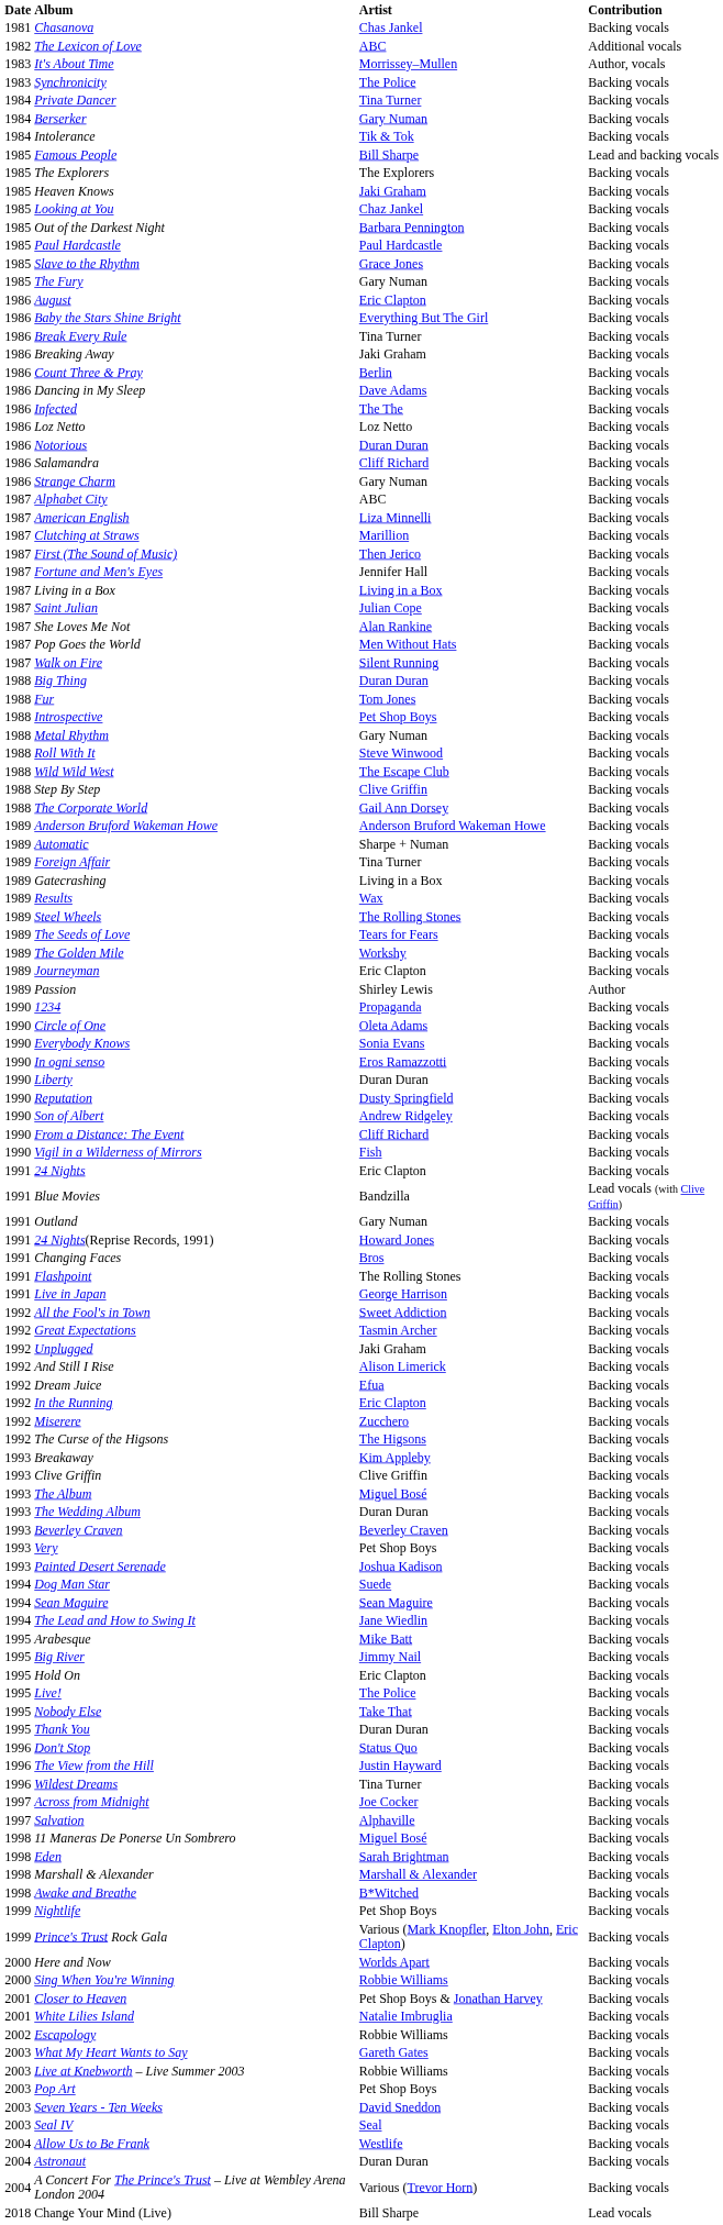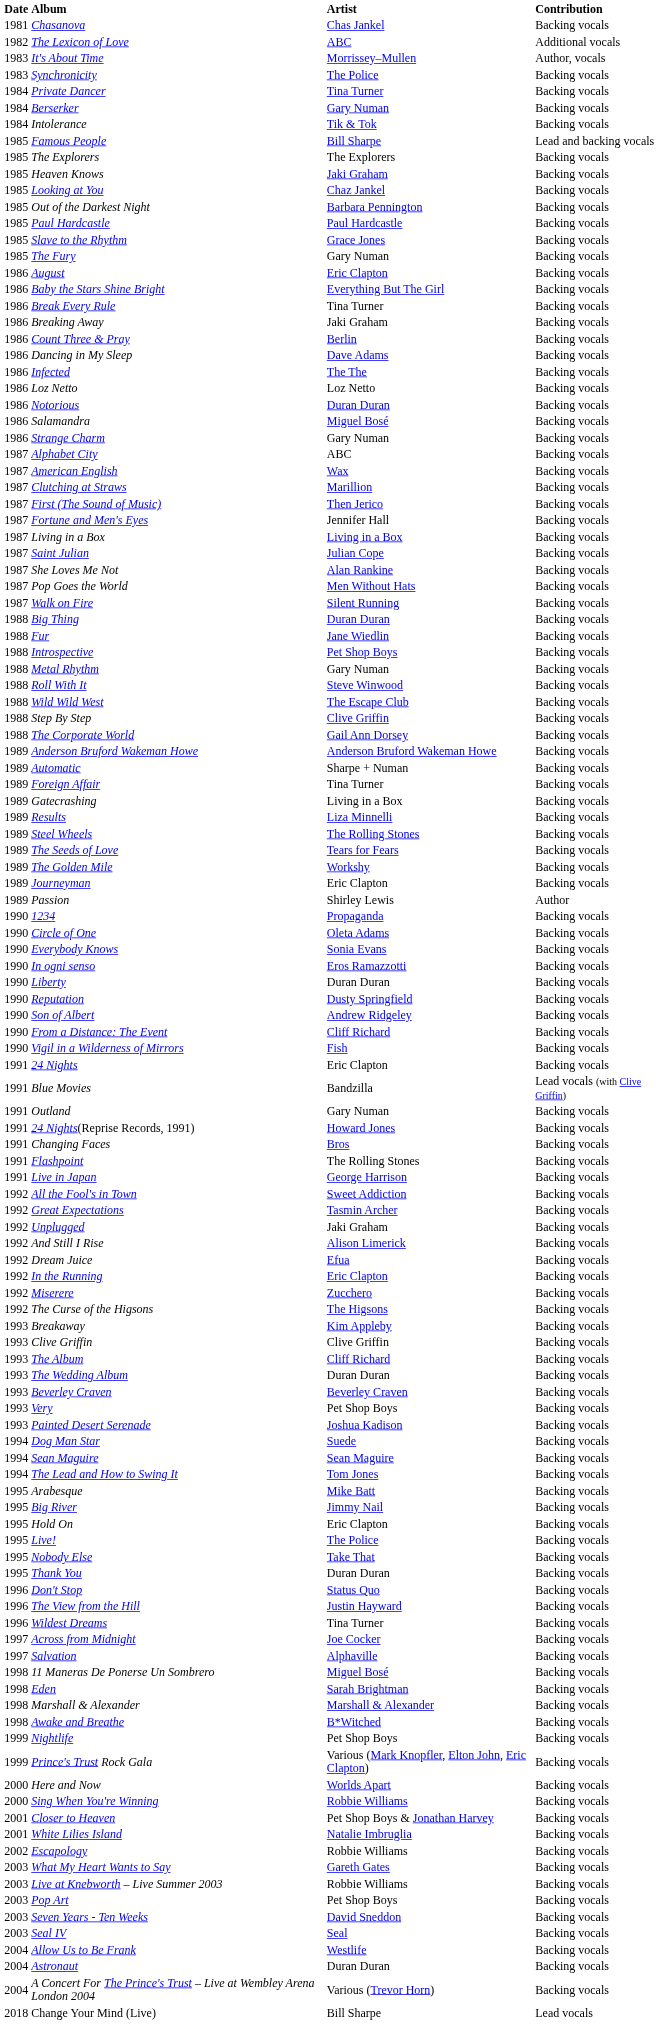 <table class="standard sortable">
 <tr>
 <th align="left">Date</th>
 <th align="left">Album</th>
 <th align="left">Artist</th>
 <th align="left">Contribution</th>
 </tr>
 <tr>
 <td>1981</td>
 <td><em><a href='#'>Chasanova</a></em></td>
 <td><a href='#'>Chas Jankel</a></td>
 <td>Backing vocals</td>
 </tr>
 <tr>
 <td>1982</td>
 <td><em><a href='#'>The Lexicon of Love</a></em></td>
 <td><a href='#'>ABC</a></td>
 <td>Additional vocals</td>
 </tr>
 <tr>
 <td>1983</td>
 <td><em><a href='#'>It's About Time</a></em></td>
 <td><a href='#'>Morrissey–Mullen</a></td>
 <td>Author, vocals</td>
 </tr>
 <tr>
 <td>1983</td>
 <td><em><a href='#'>Synchronicity</a></em></td>
 <td><a href='#'>The Police</a></td>
 <td>Backing vocals</td>
 </tr>
 <tr>
 <td>1984</td>
 <td><em><a href='#'>Private Dancer</a></em></td>
 <td><a href='#'>Tina Turner</a></td>
 <td>Backing vocals</td>
 </tr>
 <tr>
 <td>1984</td>
 <td><em><a href='#'>Berserker</a></em></td>
 <td><a href='#'>Gary Numan</a></td>
 <td>Backing vocals</td>
 </tr>
 <tr>
 <td>1984</td>
 <td><em>Intolerance</em></td>
 <td><a href='#'>Tik & Tok</a></td>
 <td>Backing vocals</td>
 <td></td>
 </tr>
 <tr>
 <td>1985</td>
 <td><em><a href='#'>Famous People</a></em></td>
 <td><a href='#'>Bill Sharpe</a></td>
 <td>Lead and backing vocals</td>
 </tr>
 <tr>
 <td>1985</td>
 <td><em>The Explorers</em></td>
 <td>The Explorers</td>
 <td>Backing vocals</td>
 </tr>
 <tr>
 <td>1985</td>
 <td><em>Heaven Knows</em></td>
 <td><a href='#'>Jaki Graham</a></td>
 <td>Backing vocals</td>
 <td></td>
 </tr>
 <tr>
 <td>1985</td>
 <td><em><a href='#'>Looking at You</a></em></td>
 <td><a href='#'>Chaz Jankel</a></td>
 <td>Backing vocals</td>
 </tr>
 <tr>
 <td>1985</td>
 <td><em>Out of the Darkest Night</em></td>
 <td><a href='#'>Barbara Pennington</a></td>
 <td>Backing vocals</td>
 </tr>
 <tr>
 <td>1985</td>
 <td><em><a href='#'>Paul Hardcastle</a></em></td>
 <td><a href='#'>Paul Hardcastle</a></td>
 <td>Backing vocals</td>
 </tr>
 <tr>
 <td>1985</td>
 <td><em><a href='#'>Slave to the Rhythm</a></em></td>
 <td><a href='#'>Grace Jones</a></td>
 <td>Backing vocals</td>
 </tr>
 <tr>
 <td>1985</td>
 <td><em><a href='#'>The Fury</a></em></td>
 <td>Gary Numan</td>
 <td>Backing vocals</td>
 </tr>
 <tr>
 <td>1986</td>
 <td><em><a href='#'>August</a></em></td>
 <td><a href='#'>Eric Clapton</a></td>
 <td>Backing vocals</td>
 </tr>
 <tr>
 <td>1986</td>
 <td><em><a href='#'>Baby the Stars Shine Bright</a></em></td>
 <td><a href='#'>Everything But The Girl</a></td>
 <td>Backing vocals</td>
 </tr>
 <tr>
 <td>1986</td>
 <td><em><a href='#'>Break Every Rule</a></em></td>
 <td>Tina Turner</td>
 <td>Backing vocals</td>
 </tr>
 <tr>
 <td>1986</td>
 <td><em>Breaking Away</em></td>
 <td>Jaki Graham</td>
 <td>Backing vocals</td>
 </tr>
 <tr>
 <td>1986</td>
 <td><em><a href='#'>Count Three & Pray</a></em></td>
 <td><a href='#'>Berlin</a></td>
 <td>Backing vocals</td>
 </tr>
 <tr>
 <td>1986</td>
 <td><em>Dancing in My Sleep</em></td>
 <td><a href='#'>Dave Adams</a></td>
 <td>Backing vocals</td>
 </tr>
 <tr>
 <td>1986</td>
 <td><em><a href='#'>Infected</a></em></td>
 <td><a href='#'>The The</a></td>
 <td>Backing vocals</td>
 </tr>
 <tr>
 <td>1986</td>
 <td><em>Loz Netto</em></td>
 <td>Loz Netto</td>
 <td>Backing vocals</td>
 </tr>
 <tr>
 <td>1986</td>
 <td><em><a href='#'>Notorious</a></em></td>
 <td><a href='#'>Duran Duran</a></td>
 <td>Backing vocals</td>
 </tr>
 <tr>
 <td>1986</td>
 <td><em>Salamandra</em></td>
-<td><a href='#'>Cliff Richard</a></td>
+<td><a href='#'>Miguel Bosé</a></td>
 <td>Backing vocals</td>
 </tr>
 <tr>
 <td>1986</td>
 <td><em><a href='#'>Strange Charm</a></em></td>
 <td>Gary Numan</td>
 <td>Backing vocals</td>
 </tr>
 <tr>
 <td>1987</td>
 <td><em><a href='#'>Alphabet City</a></em></td>
 <td>ABC</td>
 <td>Backing vocals</td>
 </tr>
 <tr>
 <td>1987</td>
 <td><em><a href='#'>American English</a></em></td>
-<td><a href='#'>Liza Minnelli</a></td>
+<td><a href='#'>Wax</a></td>
 <td>Backing vocals</td>
 </tr>
 <tr>
 <td>1987</td>
 <td><em><a href='#'>Clutching at Straws</a></em></td>
 <td><a href='#'>Marillion</a></td>
 <td>Backing vocals</td>
 </tr>
 <tr>
 <td>1987</td>
 <td><em><a href='#'>First (The Sound of Music)</a></em></td>
 <td><a href='#'>Then Jerico</a></td>
 <td>Backing vocals</td>
 </tr>
 <tr>
 <td>1987</td>
 <td><em><a href='#'>Fortune and Men's Eyes</a></em></td>
 <td>Jennifer Hall</td>
 <td>Backing vocals</td>
 </tr>
 <tr>
 <td>1987</td>
 <td><em>Living in a Box</em></td>
 <td><a href='#'>Living in a Box</a></td>
 <td>Backing vocals</td>
 </tr>
 <tr>
 <td>1987</td>
 <td><em><a href='#'>Saint Julian</a></em></td>
 <td><a href='#'>Julian Cope</a></td>
 <td>Backing vocals</td>
 </tr>
 <tr>
 <td>1987</td>
 <td><em>She Loves Me Not</em></td>
 <td><a href='#'>Alan Rankine</a></td>
 <td>Backing vocals</td>
 </tr>
 <tr>
 <td>1987</td>
 <td><em>Pop Goes the World</em></td>
 <td><a href='#'>Men Without Hats</a></td>
 <td>Backing vocals</td>
 </tr>
 <tr>
 <td>1987</td>
 <td><em><a href='#'>Walk on Fire</a></em></td>
 <td><a href='#'>Silent Running</a></td>
 <td>Backing vocals</td>
 </tr>
 <tr>
 <td>1988</td>
 <td><em><a href='#'>Big Thing</a></em></td>
 <td><a href='#'>Duran Duran</a></td>
 <td>Backing vocals</td>
 </tr>
 <tr>
 <td>1988</td>
 <td><em><a href='#'>Fur</a></em></td>
-<td><a href='#'>Tom Jones</a></td>
+<td><a href='#'>Jane Wiedlin</a></td>
 <td>Backing vocals</td>
 </tr>
 <tr>
 <td>1988</td>
 <td><em><a href='#'>Introspective</a></em></td>
 <td><a href='#'>Pet Shop Boys</a></td>
 <td>Backing vocals</td>
 </tr>
 <tr>
 <td>1988</td>
 <td><em><a href='#'>Metal Rhythm</a></em></td>
 <td>Gary Numan</td>
 <td>Backing vocals</td>
 </tr>
 <tr>
 <td>1988</td>
 <td><em><a href='#'>Roll With It</a></em></td>
 <td><a href='#'>Steve Winwood</a></td>
 <td>Backing vocals</td>
 </tr>
 <tr>
 <td>1988</td>
 <td><em><a href='#'>Wild Wild West</a></em></td>
 <td><a href='#'>The Escape Club</a></td>
 <td>Backing vocals</td>
 </tr>
 <tr>
 <td>1988</td>
 <td><em>Step By Step</em></td>
 <td><a href='#'>Clive Griffin</a></td>
 <td>Backing vocals</td>
 </tr>
 <tr>
 <td>1988</td>
 <td><em><a href='#'>The Corporate World</a></em></td>
 <td><a href='#'>Gail Ann Dorsey</a></td>
 <td>Backing vocals</td>
 </tr>
 <tr>
 <td>1989</td>
 <td><em><a href='#'>Anderson Bruford Wakeman Howe</a></em></td>
 <td><a href='#'>Anderson Bruford Wakeman Howe</a></td>
 <td>Backing vocals</td>
 </tr>
 <tr>
 <td>1989</td>
 <td><em><a href='#'>Automatic</a></em></td>
 <td>Sharpe + Numan</td>
 <td>Backing vocals</td>
 </tr>
 <tr>
 <td>1989</td>
 <td><em><a href='#'>Foreign Affair</a></em></td>
 <td>Tina Turner</td>
 <td>Backing vocals</td>
 </tr>
 <tr>
 <td>1989</td>
 <td><em>Gatecrashing</em></td>
 <td>Living in a Box</td>
 <td>Backing vocals</td>
 </tr>
 <tr>
 <td>1989</td>
 <td><em><a href='#'>Results</a></em></td>
-<td><a href='#'>Wax</a></td>
+<td><a href='#'>Liza Minnelli</a></td>
 <td>Backing vocals</td>
 </tr>
 <tr>
 <td>1989</td>
 <td><em><a href='#'>Steel Wheels</a></em></td>
 <td><a href='#'>The Rolling Stones</a></td>
 <td>Backing vocals</td>
 </tr>
 <tr>
 <td>1989</td>
 <td><em><a href='#'>The Seeds of Love</a></em></td>
 <td><a href='#'>Tears for Fears</a></td>
 <td>Backing vocals</td>
 </tr>
 <tr>
 <td>1989</td>
 <td><em><a href='#'>The Golden Mile</a></em></td>
 <td><a href='#'>Workshy</a></td>
 <td>Backing vocals</td>
 </tr>
 <tr>
 <td>1989</td>
 <td><em><a href='#'>Journeyman</a></em></td>
 <td>Eric Clapton</td>
 <td>Backing vocals</td>
 </tr>
 <tr>
 <td>1989</td>
 <td><em>Passion</em></td>
 <td>Shirley Lewis</td>
 <td>Author</td>
 </tr>
 <tr>
 <td>1990</td>
 <td><em><a href='#'>1234</a></em></td>
 <td><a href='#'>Propaganda</a></td>
 <td>Backing vocals</td>
 </tr>
 <tr>
 <td>1990</td>
 <td><em><a href='#'>Circle of One</a></em></td>
 <td><a href='#'>Oleta Adams</a></td>
 <td>Backing vocals</td>
 </tr>
 <tr>
 <td>1990</td>
 <td><em><a href='#'>Everybody Knows</a></em></td>
 <td><a href='#'>Sonia Evans</a></td>
 <td>Backing vocals</td>
 </tr>
 <tr>
 <td>1990</td>
 <td><em><a href='#'>In ogni senso</a></em></td>
 <td><a href='#'>Eros Ramazzotti</a></td>
 <td>Backing vocals</td>
 </tr>
 <tr>
 <td>1990</td>
 <td><em><a href='#'>Liberty</a></em></td>
 <td>Duran Duran</td>
 <td>Backing vocals</td>
 </tr>
 <tr>
 <td>1990</td>
 <td><em><a href='#'>Reputation</a></em></td>
 <td><a href='#'>Dusty Springfield</a></td>
 <td>Backing vocals</td>
 </tr>
 <tr>
 <td>1990</td>
 <td><em><a href='#'>Son of Albert</a></em></td>
 <td><a href='#'>Andrew Ridgeley</a></td>
 <td>Backing vocals</td>
 </tr>
 <tr>
 <td>1990</td>
 <td><em><a href='#'>From a Distance: The Event</a></em></td>
 <td><a href='#'>Cliff Richard</a></td>
 <td>Backing vocals</td>
 </tr>
 <tr>
 <td>1990</td>
 <td><em><a href='#'>Vigil in a Wilderness of Mirrors</a></em></td>
 <td><a href='#'>Fish</a></td>
 <td>Backing vocals</td>
 </tr>
 <tr>
 <td>1991</td>
 <td><em><a href='#'>24 Nights</a></em></td>
 <td>Eric Clapton</td>
 <td>Backing vocals</td>
 </tr>
 <tr>
 <td>1991</td>
 <td><em>Blue Movies</em></td>
 <td>Bandzilla</td>
 <td>Lead vocals <small>(with <a href='#'>Clive Griffin</a>)</small></td>
 </tr>
 <tr>
 <td>1991</td>
 <td><em>Outland</em></td>
 <td>Gary Numan</td>
 <td>Backing vocals</td>
 </tr>
 <tr>
 <td>1991</td>
 <td><em><a href='#'>24 Nights</a></em>(Reprise Records, 1991)</td>
 <td><a href='#'>Howard Jones</a></td>
 <td>Backing vocals</td>
 </tr>
 <tr>
 <td>1991</td>
 <td><em>Changing Faces</em></td>
 <td><a href='#'>Bros</a></td>
 <td>Backing vocals</td>
 </tr>
 <tr>
 <td>1991</td>
 <td><em><a href='#'>Flashpoint</a></em></td>
 <td>The Rolling Stones</td>
 <td>Backing vocals</td>
 </tr>
 <tr>
 <td>1991</td>
 <td><em><a href='#'>Live in Japan</a></em></td>
 <td><a href='#'>George Harrison</a></td>
 <td>Backing vocals</td>
 </tr>
 <tr>
 <td>1992</td>
 <td><em><a href='#'>All the Fool's in Town</a></em></td>
 <td><a href='#'>Sweet Addiction</a></td>
 <td>Backing vocals</td>
 </tr>
 <tr>
 <td>1992</td>
 <td><em><a href='#'>Great Expectations</a></em></td>
 <td><a href='#'>Tasmin Archer</a></td>
 <td>Backing vocals</td>
 </tr>
 <tr>
 <td>1992</td>
 <td><em><a href='#'>Unplugged</a></em></td>
 <td>Jaki Graham</td>
 <td>Backing vocals</td>
 </tr>
 <tr>
 <td>1992</td>
 <td><em>And Still I Rise</em></td>
 <td><a href='#'>Alison Limerick</a></td>
 <td>Backing vocals</td>
 </tr>
 <tr>
 <td>1992</td>
 <td><em>Dream Juice</em></td>
 <td><a href='#'>Efua</a></td>
 <td>Backing vocals</td>
 </tr>
 <tr>
 <td>1992</td>
 <td><em><a href='#'>In the Running</a></em></td>
 <td><a href='#'>Eric Clapton</a></td>
 <td>Backing vocals</td>
 </tr>
 <tr>
 <td>1992</td>
 <td><em><a href='#'>Miserere</a></em></td>
 <td><a href='#'>Zucchero</a></td>
 <td>Backing vocals</td>
 </tr>
 <tr>
 <td>1992</td>
 <td><em>The Curse of the Higsons</em></td>
 <td><a href='#'>The Higsons</a></td>
 <td>Backing vocals</td>
 </tr>
 <tr>
 <td>1993</td>
 <td><em>Breakaway</em></td>
 <td><a href='#'>Kim Appleby</a></td>
 <td>Backing vocals</td>
 </tr>
 <tr>
 <td>1993</td>
 <td><em>Clive Griffin</em></td>
 <td>Clive Griffin</td>
 <td>Backing vocals</td>
 </tr>
 <tr>
 <td>1993</td>
 <td><em><a href='#'>The Album</a></em></td>
-<td><a href='#'>Miguel Bosé</a></td>
+<td><a href='#'>Cliff Richard</a></td>
 <td>Backing vocals</td>
 </tr>
 <tr>
 <td>1993</td>
 <td><em><a href='#'>The Wedding Album</a></em></td>
 <td>Duran Duran</td>
 <td>Backing vocals</td>
 </tr>
 <tr>
 <td>1993</td>
 <td><em><a href='#'>Beverley Craven</a></em></td>
 <td><a href='#'>Beverley Craven</a></td>
 <td>Backing vocals</td>
 </tr>
 <tr>
 <td>1993</td>
 <td><em><a href='#'>Very</a></em></td>
 <td>Pet Shop Boys</td>
 <td>Backing vocals</td>
 </tr>
 <tr>
 <td>1993</td>
 <td><em><a href='#'>Painted Desert Serenade</a></em></td>
 <td><a href='#'>Joshua Kadison</a></td>
 <td>Backing vocals</td>
 </tr>
 <tr>
 <td>1994</td>
 <td><em><a href='#'>Dog Man Star</a></em></td>
 <td><a href='#'>Suede</a></td>
 <td>Backing vocals</td>
 </tr>
 <tr>
 <td>1994</td>
 <td><em><a href='#'>Sean Maguire</a></em></td>
 <td><a href='#'>Sean Maguire</a></td>
 <td>Backing vocals</td>
 </tr>
 <tr>
 <td>1994</td>
 <td><em><a href='#'>The Lead and How to Swing It</a></em></td>
-<td><a href='#'>Jane Wiedlin</a></td>
+<td><a href='#'>Tom Jones</a></td>
 <td>Backing vocals</td>
 </tr>
 <tr>
 <td>1995</td>
 <td><em>Arabesque</em></td>
 <td><a href='#'>Mike Batt</a></td>
 <td>Backing vocals</td>
 </tr>
 <tr>
 <td>1995</td>
 <td><em><a href='#'>Big River</a></em></td>
 <td><a href='#'>Jimmy Nail</a></td>
 <td>Backing vocals</td>
 </tr>
 <tr>
 <td>1995</td>
 <td><em>Hold On</em></td>
 <td>Eric Clapton</td>
 <td>Backing vocals</td>
 </tr>
 <tr>
 <td>1995</td>
 <td><em><a href='#'>Live!</a></em></td>
 <td><a href='#'>The Police</a></td>
 <td>Backing vocals</td>
 </tr>
 <tr>
 <td>1995</td>
 <td><em><a href='#'>Nobody Else</a></em></td>
 <td><a href='#'>Take That</a></td>
 <td>Backing vocals</td>
 </tr>
 <tr>
 <td>1995</td>
 <td><em><a href='#'>Thank You</a></em></td>
 <td>Duran Duran</td>
 <td>Backing vocals</td>
 </tr>
 <tr>
 <td>1996</td>
 <td><em><a href='#'>Don't Stop</a></em></td>
 <td><a href='#'>Status Quo</a></td>
 <td>Backing vocals</td>
 </tr>
 <tr>
 <td>1996</td>
 <td><em><a href='#'>The View from the Hill</a></em></td>
 <td><a href='#'>Justin Hayward</a></td>
 <td>Backing vocals</td>
 </tr>
 <tr>
 <td>1996</td>
 <td><em><a href='#'>Wildest Dreams</a></em></td>
 <td>Tina Turner</td>
 <td>Backing vocals</td>
 </tr>
 <tr>
 <td>1997</td>
 <td><em><a href='#'>Across from Midnight</a></em></td>
 <td><a href='#'>Joe Cocker</a></td>
 <td>Backing vocals</td>
 </tr>
 <tr>
 <td>1997</td>
 <td><em><a href='#'>Salvation</a></em></td>
 <td><a href='#'>Alphaville</a></td>
 <td>Backing vocals</td>
 </tr>
 <tr>
 <td>1998</td>
 <td><em>11 Maneras De Ponerse Un Sombrero</em></td>
 <td><a href='#'>Miguel Bosé</a></td>
 <td>Backing vocals</td>
 </tr>
 <tr>
 <td>1998</td>
 <td><em><a href='#'>Eden</a></em></td>
 <td><a href='#'>Sarah Brightman</a></td>
 <td>Backing vocals</td>
 </tr>
 <tr>
 <td>1998</td>
 <td><em>Marshall & Alexander</em></td>
 <td><a href='#'>Marshall & Alexander</a></td>
 <td>Backing vocals</td>
 </tr>
 <tr>
 <td>1998</td>
 <td><em><a href='#'>Awake and Breathe</a></em></td>
 <td><a href='#'>B*Witched</a></td>
 <td>Backing vocals</td>
 </tr>
 <tr>
 <td>1999</td>
 <td><em><a href='#'>Nightlife</a></em></td>
 <td>Pet Shop Boys</td>
 <td>Backing vocals</td>
 </tr>
 <tr>
 <td>1999</td>
 <td><em><a href='#'>Prince's Trust</a> Rock Gala</em></td>
 <td>Various (<a href='#'>Mark Knopfler</a>, <a href='#'>Elton John</a>, <a href='#'>Eric Clapton</a>)</td>
 <td>Backing vocals</td>
 </tr>
 <tr>
 <td>2000</td>
 <td><em>Here and Now</em></td>
 <td><a href='#'>Worlds Apart</a></td>
 <td>Backing vocals</td>
 </tr>
 <tr>
 <td>2000</td>
 <td><em><a href='#'>Sing When You're Winning</a></em></td>
 <td><a href='#'>Robbie Williams</a></td>
 <td>Backing vocals</td>
 </tr>
 <tr>
 <td>2001</td>
 <td><em><a href='#'>Closer to Heaven</a></em></td>
 <td>Pet Shop Boys & <a href='#'>Jonathan Harvey</a></td>
 <td>Backing vocals</td>
 </tr>
 <tr>
 <td>2001</td>
 <td><em><a href='#'>White Lilies Island</a></em></td>
 <td><a href='#'>Natalie Imbruglia</a></td>
 <td>Backing vocals</td>
 </tr>
 <tr>
 <td>2002</td>
 <td><em><a href='#'>Escapology</a></em></td>
 <td>Robbie Williams</td>
 <td>Backing vocals</td>
 </tr>
 <tr>
 <td>2003</td>
 <td><em><a href='#'>What My Heart Wants to Say</a></em></td>
 <td><a href='#'>Gareth Gates</a></td>
 <td>Backing vocals</td>
 </tr>
 <tr>
 <td>2003</td>
 <td><em><a href='#'>Live at Knebworth</a></em> – <em>Live Summer 2003</em></td>
 <td>Robbie Williams</td>
 <td>Backing vocals</td>
 </tr>
 <tr>
 <td>2003</td>
 <td><em><a href='#'>Pop Art</a></em></td>
 <td>Pet Shop Boys</td>
 <td>Backing vocals</td>
 </tr>
 <tr>
 <td>2003</td>
 <td><em><a href='#'>Seven Years - Ten Weeks</a></em></td>
 <td><a href='#'>David Sneddon</a></td>
 <td>Backing vocals</td>
 </tr>
 <tr>
 <td>2003</td>
 <td><em><a href='#'>Seal IV</a></em></td>
 <td><a href='#'>Seal</a></td>
 <td>Backing vocals</td>
 </tr>
 <tr>
 <td>2004</td>
 <td><em><a href='#'>Allow Us to Be Frank</a></em></td>
 <td><a href='#'>Westlife</a></td>
 <td>Backing vocals</td>
 </tr>
 <tr>
 <td>2004</td>
 <td><em><a href='#'>Astronaut</a></em></td>
 <td>Duran Duran</td>
 <td>Backing vocals</td>
 </tr>
 <tr>
 <td>2004</td>
 <td><em>A Concert For <a href='#'>The Prince's Trust</a></em> – <em>Live at Wembley Arena London 2004</em></td>
 <td>Various (<a href='#'>Trevor Horn</a>)</td>
 <td>Backing vocals</td>
 </tr>
 <tr>
 <td>2018</td>
 <td>Change Your Mind (Live)</td>
 <td>Bill Sharpe</td>
 <td>Lead vocals</td>
 </tr>
 <tr>
 </tr>
 </table>
